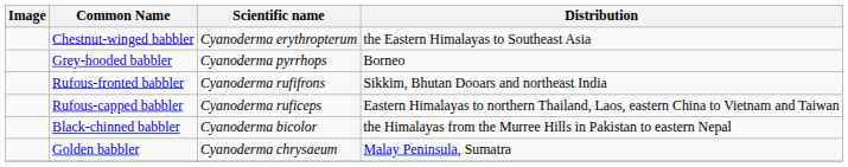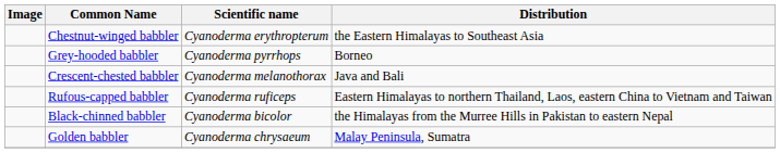 <table class="wikitable">
 <tr>
 <th>Image</th>
 <th>Common Name</th>
 <th>Scientific name</th>
 <th>Distribution</th>
 </tr>
 <tr>
 <td></td>
 <td><a href='#'>Chestnut-winged babbler</a></td>
 <td><em>Cyanoderma erythropterum</em></td>
 <td>the Eastern Himalayas to Southeast Asia</td>
 </tr>
 <tr>
 <td></td>
 <td><a href='#'>Grey-hooded babbler</a></td>
 <td><em>Cyanoderma pyrrhops</em></td>
 <td>Borneo</td>
 </tr>
 <tr>
 <td></td>
-<td><a href='#'>Rufous-fronted babbler</a></td>
-<td><em>Cyanoderma rufifrons</em></td>
-<td>Sikkim, Bhutan Dooars and northeast India</td>
+<td><a href='#'>Crescent-chested babbler</a></td>
+<td><em>Cyanoderma melanothorax</em></td>
+<td>Java and Bali</td>
 </tr>
 <tr>
 <td></td>
 <td><a href='#'>Rufous-capped babbler</a></td>
 <td><em>Cyanoderma ruficeps</em></td>
 <td>Eastern Himalayas to northern Thailand, Laos, eastern China to Vietnam and Taiwan</td>
 </tr>
 <tr>
 <td></td>
 <td><a href='#'>Black-chinned babbler</a></td>
 <td><em>Cyanoderma bicolor</em></td>
 <td>the Himalayas from the Murree Hills in Pakistan to eastern Nepal</td>
 </tr>
 <tr>
 <td></td>
 <td><a href='#'>Golden babbler</a></td>
 <td><em>Cyanoderma chrysaeum</em></td>
 <td><a href='#'>Malay Peninsula</a>, Sumatra</td>
 </tr>
 <tr>
 </tr>
 </table>
